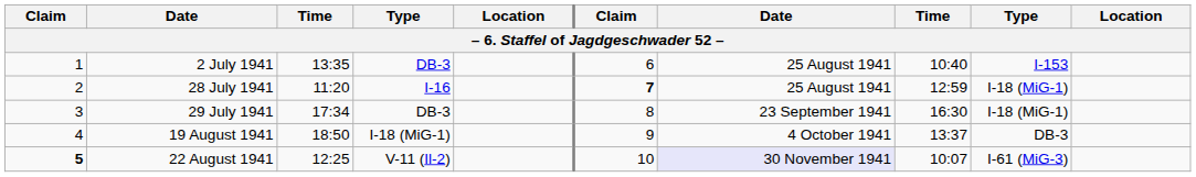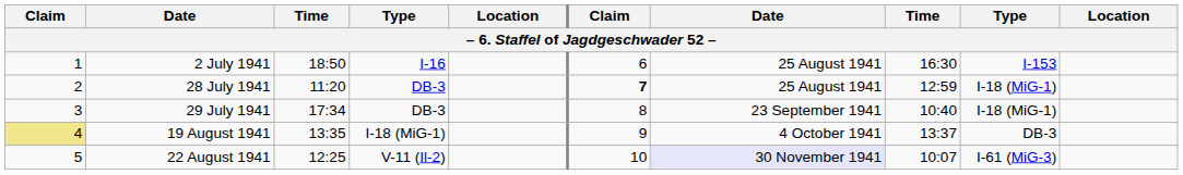 <table class="wikitable plainrowheaders" style="margin-left: auto; margin-right: auto; border: none; text-align:right; width: 100%;">
 <tr>
 <th scope="col">Claim</th>
 <th scope="col">Date</th>
 <th scope="col">Time</th>
 <th scope="col" width="100px">Type</th>
 <th scope="col">Location</th>
 <th scope="col" style="border-left: 3px solid grey;">Claim</th>
 <th scope="col">Date</th>
 <th scope="col">Time</th>
 <th scope="col" width="100px">Type</th>
 <th scope="col">Location</th>
 </tr>
 <tr>
 <th colspan="10">– 6. <em>Staffel</em> of <em>Jagdgeschwader</em> 52 –</th>
 </tr>
 <tr>
 <td>1</td>
 <td>2 July 1941</td>
-<td>13:35</td>
-<td><a href='#'>DB-3</a></td>
+<td>18:50</td>
+<td><a href='#'>I-16</a></td>
 <td></td>
 <td style="border-left: 3px solid grey;">6</td>
 <td>25 August 1941</td>
-<td>10:40</td>
+<td>16:30</td>
 <td><a href='#'>I-153</a></td>
 <td></td>
 </tr>
 <tr>
 <td>2</td>
 <td>28 July 1941</td>
 <td>11:20</td>
-<td><a href='#'>I-16</a></td>
+<td><a href='#'>DB-3</a></td>
 <td></td>
 <td style="border-left: 3px solid grey;"><strong>7</strong></td>
 <td>25 August 1941</td>
 <td>12:59</td>
 <td>I-18 (<a href='#'>MiG-1</a>)</td>
 <td></td>
 </tr>
 <tr>
 <td>3</td>
 <td>29 July 1941</td>
 <td>17:34</td>
 <td>DB-3</td>
 <td></td>
 <td style="border-left: 3px solid grey;">8</td>
 <td>23 September 1941</td>
-<td>16:30</td>
+<td>10:40</td>
 <td>I-18 (MiG-1)</td>
 <td></td>
 </tr>
 <tr>
-<td>4</td>
+<td style="background: khaki;">4</td>
 <td>19 August 1941</td>
-<td>18:50</td>
+<td>13:35</td>
 <td>I-18 (MiG-1)</td>
 <td></td>
 <td style="border-left: 3px solid grey;">9</td>
 <td>4 October 1941</td>
 <td>13:37</td>
 <td>DB-3</td>
 <td></td>
 </tr>
 <tr>
-<td><strong>5</strong></td>
+<td>5</td>
 <td>22 August 1941</td>
 <td>12:25</td>
 <td>V-11 (<a href='#'>Il-2</a>)</td>
 <td></td>
 <td style="border-left: 3px solid grey;">10</td>
 <td style="background: lavender;">30 November 1941</td>
 <td>10:07</td>
 <td>I-61 (<a href='#'>MiG-3</a>)</td>
 <td></td>
 </tr>
 </table>
